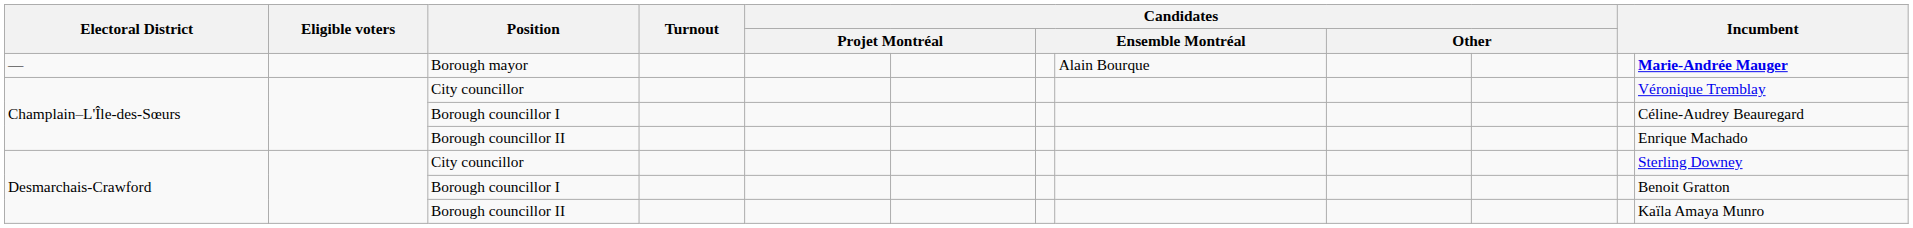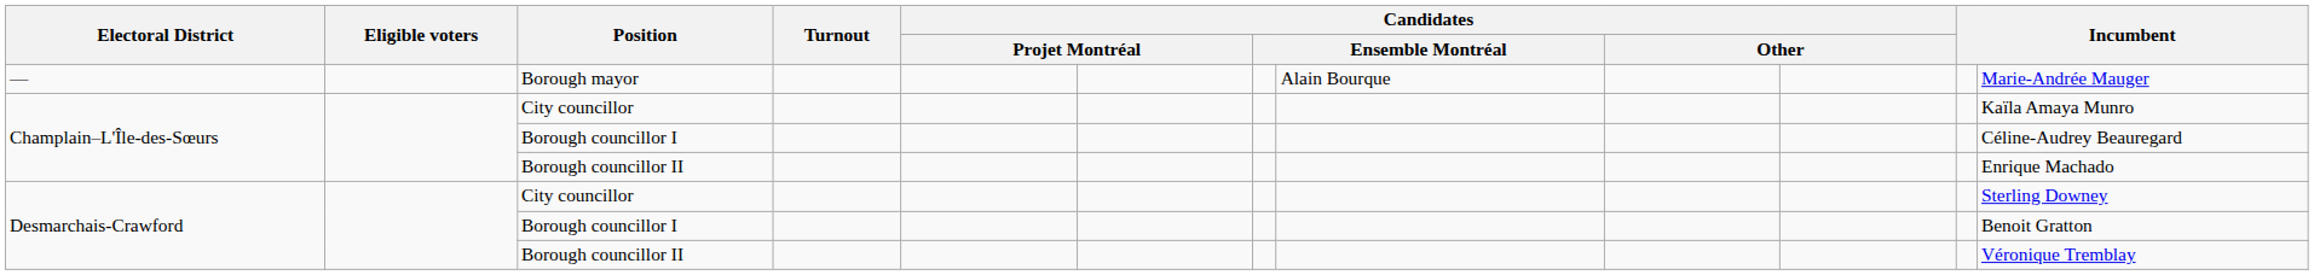 <table class="wikitable" width="100%">
 <tr>
 <th width=10% rowspan=2>Electoral District</th>
 <th width=6% rowspan=2>Eligible voters</th>
 <th width=8% rowspan=2>Position</th>
 <th width=4% rowspan=2>Turnout</th>
 <th colspan=6>Candidates</th>
 <th width=11% colspan=2 rowspan=2>Incumbent</th>
 </tr>
 <tr>
 <th width=11% colspan=2 ><span>Projet Montréal</span></th>
 <th width=11% colspan=2 ><span>Ensemble Montréal</span></th>
 <th width=11% colspan=2 >Other</th>
 </tr>
 <tr>
 <td>—</td>
 <td></td>
 <td>Borough mayor</td>
 <td></td>
 <td></td>
 <td></td>
 <td></td>
 <td>Alain Bourque</td>
 <td></td>
 <td></td>
 <td> </td>
-<td><strong><a href='#'>Marie-Andrée Mauger</a></strong></td>
+<td><a href='#'>Marie-Andrée Mauger</a></td>
 </tr>
 <tr>
 <td rowspan=3>Champlain–L'Île-des-Sœurs</td>
 <td rowspan=3></td>
 <td>City councillor</td>
 <td></td>
 <td></td>
 <td></td>
 <td></td>
 <td></td>
 <td></td>
 <td></td>
 <td> </td>
-<td><a href='#'>Véronique Tremblay</a></td>
+<td>Kaïla Amaya Munro</td>
 </tr>
 <tr>
 <td>Borough councillor I</td>
 <td></td>
 <td></td>
 <td></td>
 <td></td>
 <td></td>
 <td></td>
 <td></td>
 <td> </td>
 <td>Céline-Audrey Beauregard</td>
 </tr>
 <tr>
 <td>Borough councillor II</td>
 <td></td>
 <td></td>
 <td></td>
 <td></td>
 <td></td>
 <td></td>
 <td></td>
 <td> </td>
 <td>Enrique Machado</td>
 </tr>
 <tr>
 <td rowspan=3>Desmarchais-Crawford</td>
 <td rowspan=3></td>
 <td>City councillor</td>
 <td></td>
 <td></td>
 <td></td>
 <td></td>
 <td></td>
 <td></td>
 <td></td>
 <td> </td>
 <td><a href='#'>Sterling Downey</a></td>
 </tr>
 <tr>
 <td>Borough councillor I</td>
 <td></td>
 <td></td>
 <td></td>
 <td></td>
 <td></td>
 <td></td>
 <td></td>
 <td> </td>
 <td>Benoit Gratton</td>
 </tr>
 <tr>
 <td>Borough councillor II</td>
 <td></td>
 <td></td>
 <td></td>
 <td></td>
 <td></td>
 <td></td>
 <td></td>
 <td> </td>
-<td>Kaïla Amaya Munro</td>
+<td><a href='#'>Véronique Tremblay</a></td>
 </tr>
 </table>
